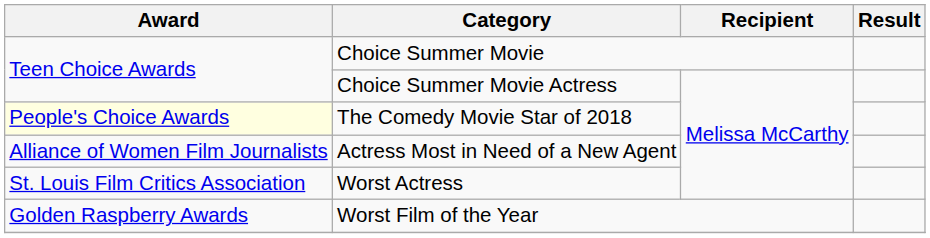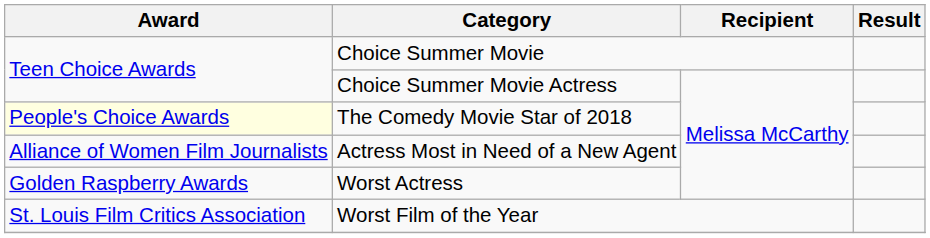 <table class="wikitable sortable">
 <tr>
 <th>Award</th>
 <th>Category</th>
 <th>Recipient</th>
 <th>Result</th>
 </tr>
 <tr>
 <td rowspan="2"><a href='#'>Teen Choice Awards</a></td>
 <td colspan="2">Choice Summer Movie</td>
 <td></td>
 </tr>
 <tr>
 <td>Choice Summer Movie Actress</td>
 <td rowspan="4"><a href='#'>Melissa McCarthy</a></td>
 <td></td>
 </tr>
 <tr>
 <td style="background: lightyellow;"><a href='#'>People's Choice Awards</a></td>
 <td>The Comedy Movie Star of 2018</td>
 <td></td>
 </tr>
 <tr>
 <td><a href='#'>Alliance of Women Film Journalists</a></td>
 <td>Actress Most in Need of a New Agent</td>
 <td></td>
 </tr>
 <tr>
-<td><a href='#'>St. Louis Film Critics Association</a></td>
+<td><a href='#'>Golden Raspberry Awards</a></td>
 <td>Worst Actress</td>
 <td></td>
 </tr>
 <tr>
-<td><a href='#'>Golden Raspberry Awards</a></td>
+<td><a href='#'>St. Louis Film Critics Association</a></td>
 <td colspan="2">Worst Film of the Year</td>
 <td></td>
 </tr>
 <tr>
 </tr>
 </table>
